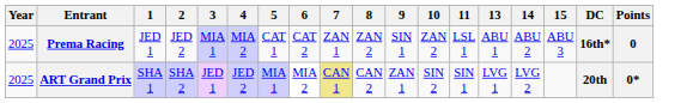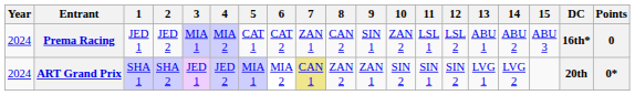 <table class="wikitable" style="text-align:center; font-size:85%;">
 <tr>
 <th scope="col">Year</th>
 <th scope="col">Entrant</th>
 <th scope="col">1</th>
 <th scope="col">2</th>
 <th scope="col">3</th>
 <th scope="col">4</th>
 <th scope="col">5</th>
 <th scope="col">6</th>
 <th scope="col">7</th>
 <th scope="col">8</th>
 <th scope="col">9</th>
 <th scope="col">10</th>
 <th scope="col">11</th>
+<th scope="col">12</th>
 <th scope="col">13</th>
 <th scope="col">14</th>
 <th scope="col">15</th>
 <th scope="col">DC</th>
 <th scope="col">Points</th>
 </tr>
 <tr>
-<td scope="row"><a href='#'>2025</a></td>
+<td scope="row"><a href='#'>2024</a></td>
 <th><a href='#'>Prema Racing</a></th>
 <td><a href='#'>JED<br>1</a></td>
 <td><a href='#'>JED<br>2</a></td>
 <td style="background:#CFCFFF;"><a href='#'>MIA<br>1</a><br></td>
 <td style="background:#CFCFFF;"><a href='#'>MIA<br>2</a><br></td>
 <td><a href='#'>CAT<br>1</a></td>
 <td><a href='#'>CAT<br>2</a></td>
 <td><a href='#'>ZAN<br>1</a></td>
-<td><a href='#'>ZAN<br>2</a></td>
+<td><a href='#'>CAN<br>2</a></td>
 <td><a href='#'>SIN<br>1</a></td>
 <td><a href='#'>ZAN<br>2</a></td>
 <td><a href='#'>LSL<br>1</a></td>
+<td><a href='#'>LSL<br>2</a></td>
 <td><a href='#'>ABU<br>1</a></td>
 <td><a href='#'>ABU<br>2</a></td>
 <td><a href='#'>ABU<br>3</a></td>
 <th>16th*</th>
 <th>0</th>
 </tr>
 <tr>
-<td scope="row"><a href='#'>2025</a></td>
+<td scope="row"><a href='#'>2024</a></td>
 <th><a href='#'>ART Grand Prix</a></th>
 <td style="background:#CFCFFF;"><a href='#'>SHA<br>1</a><br></td>
 <td style="background:#CFCFFF;"><a href='#'>SHA<br>2</a><br></td>
 <td style="background:#EFCFFF;"><a href='#'>JED<br>1</a><br></td>
 <td style="background:#CFCFFF;"><a href='#'>JED<br>2</a><br></td>
 <td style="background:#CFCFFF;"><a href='#'>MIA<br>1</a><br></td>
 <td style="background:#FFFFFF;"><a href='#'>MIA<br>2</a><br></td>
 <td style="background: khaki;"><a href='#'>CAN<br>1</a></td>
-<td><a href='#'>CAN<br>2</a></td>
+<td><a href='#'>ZAN<br>2</a></td>
 <td><a href='#'>ZAN<br>1</a></td>
 <td><a href='#'>SIN<br>2</a></td>
 <td><a href='#'>SIN<br>1</a></td>
+<td><a href='#'>SIN<br>2</a></td>
 <td><a href='#'>LVG<br>1</a></td>
 <td><a href='#'>LVG<br>2</a></td>
 <td></td>
 <th>20th</th>
 <th>0*</th>
 </tr>
 </table>
